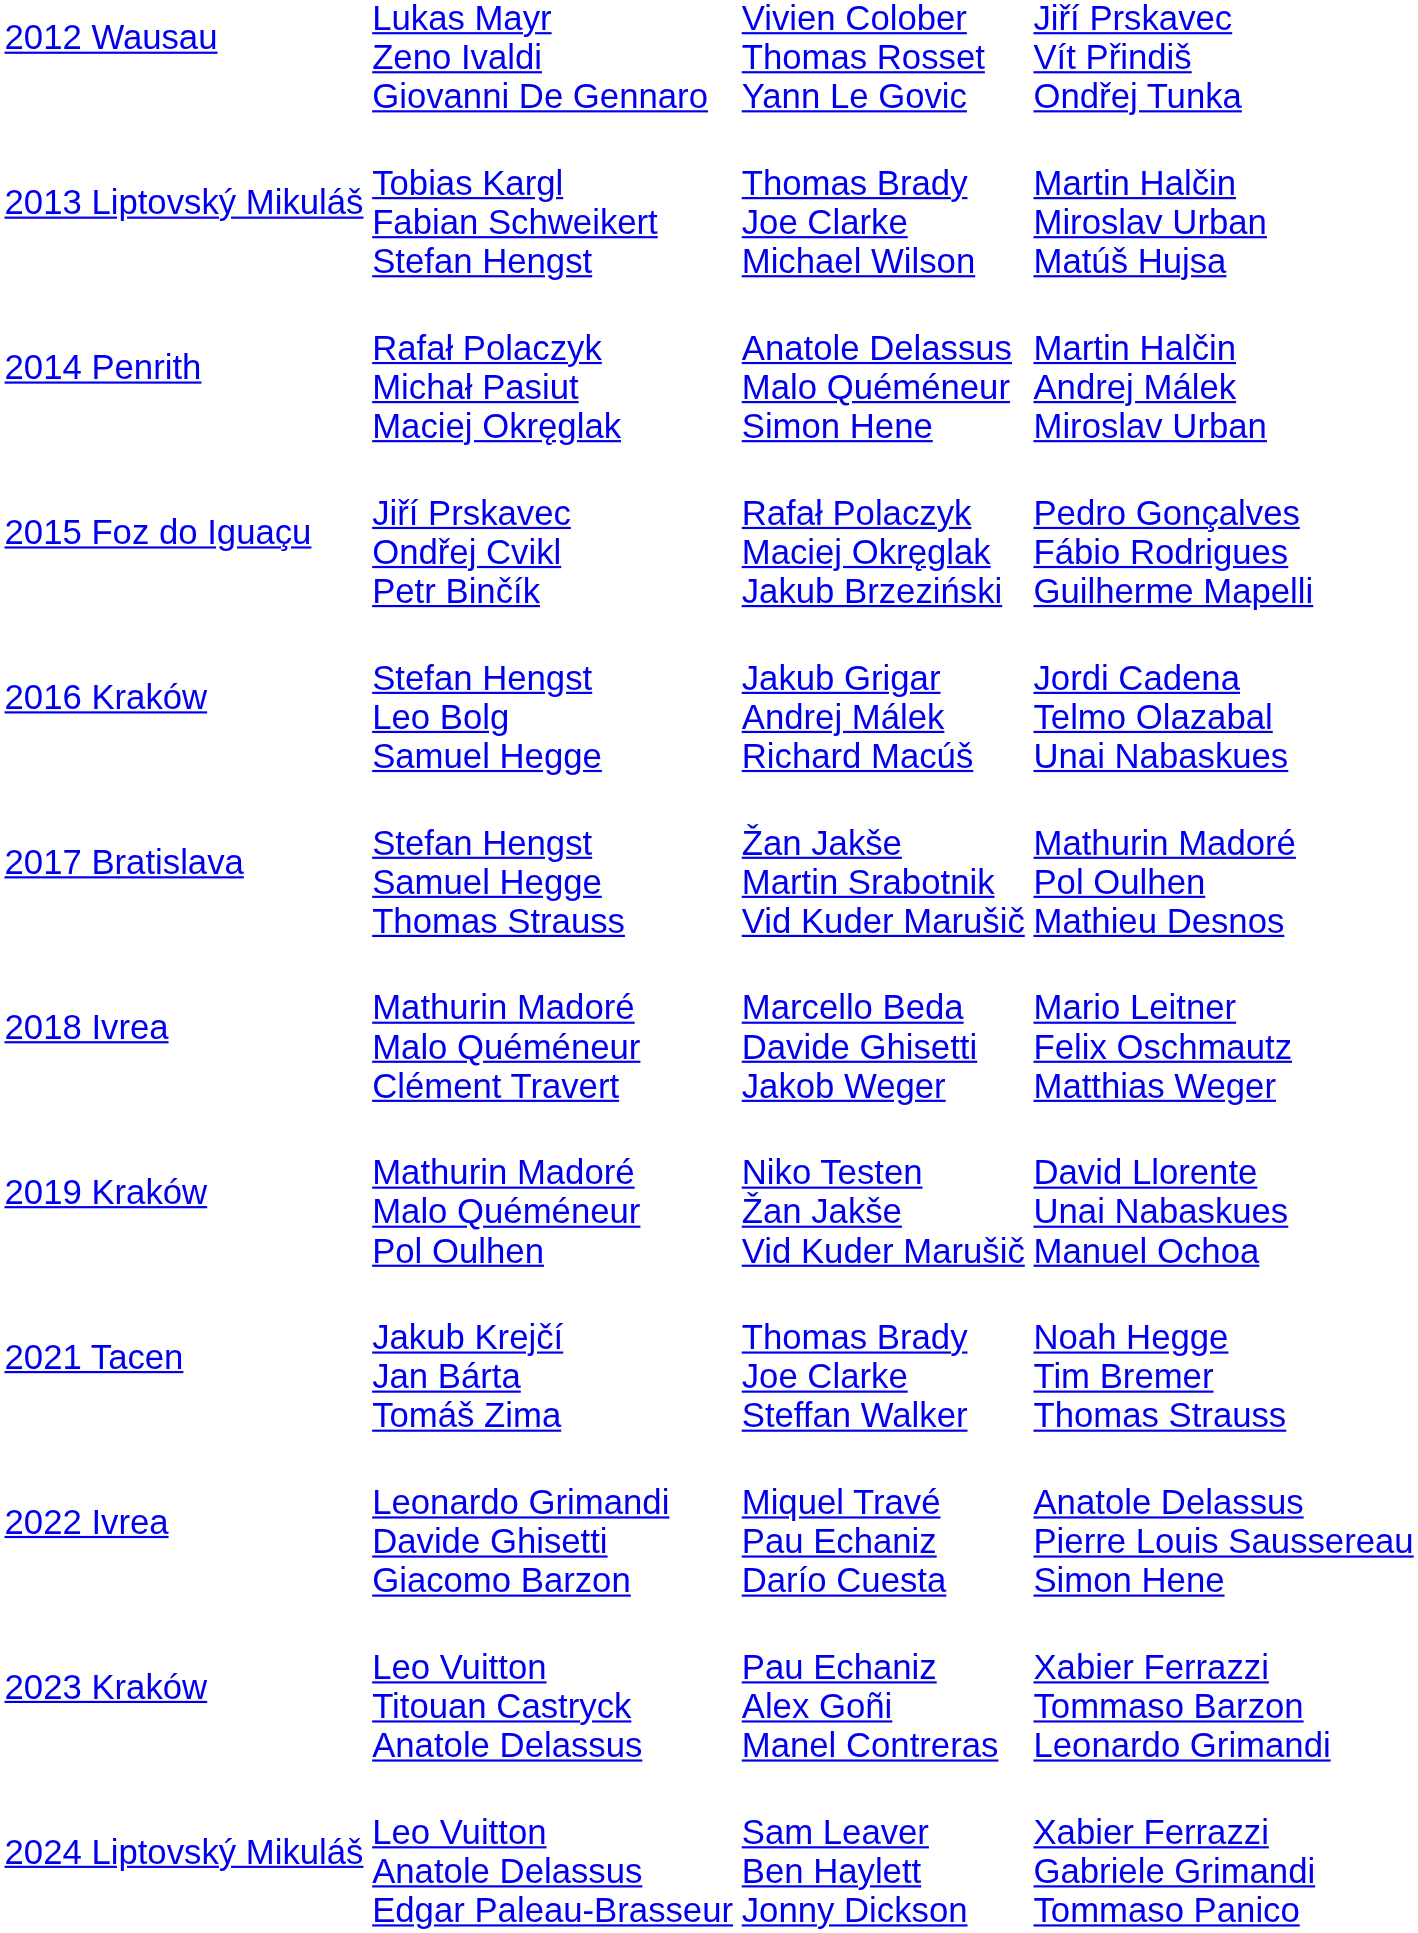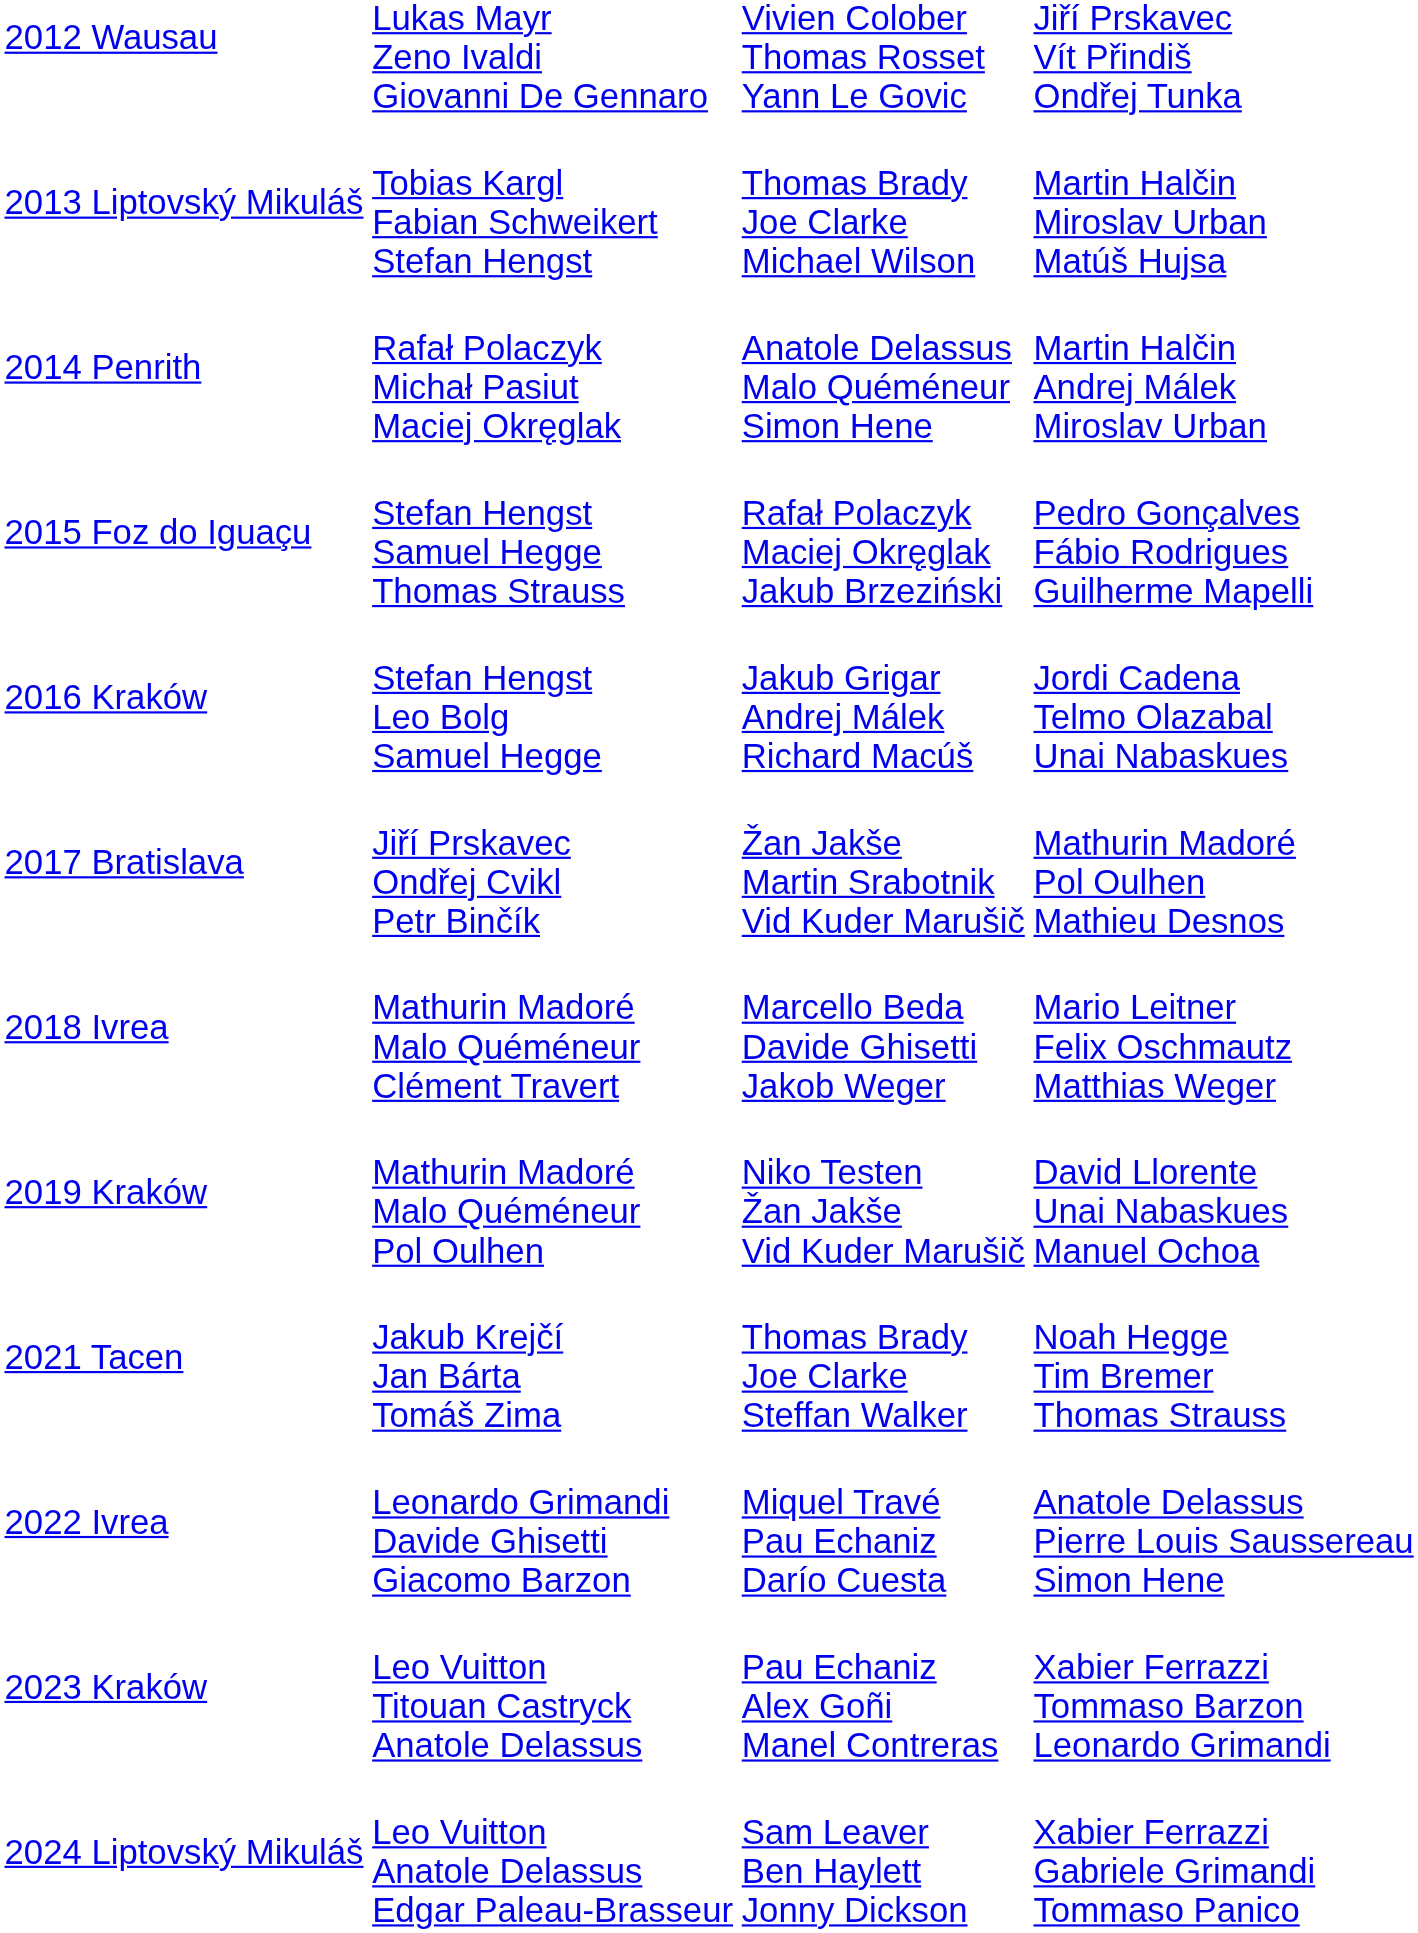 <table>
 <tr>
 <td><a href='#'>2012 Wausau</a></td>
 <td><br><a href='#'>Lukas Mayr</a><br><a href='#'>Zeno Ivaldi</a><br><a href='#'>Giovanni De Gennaro</a></td>
 <td><br><a href='#'>Vivien Colober</a><br><a href='#'>Thomas Rosset</a><br><a href='#'>Yann Le Govic</a></td>
 <td><br><a href='#'>Jiří Prskavec</a><br><a href='#'>Vít Přindiš</a><br><a href='#'>Ondřej Tunka</a></td>
 </tr>
 <tr>
 <td><a href='#'>2013 Liptovský Mikuláš</a></td>
 <td><br><a href='#'>Tobias Kargl</a><br><a href='#'>Fabian Schweikert</a><br><a href='#'>Stefan Hengst</a></td>
 <td><br><a href='#'>Thomas Brady</a><br><a href='#'>Joe Clarke</a><br><a href='#'>Michael Wilson</a></td>
 <td><br><a href='#'>Martin Halčin</a><br><a href='#'>Miroslav Urban</a><br><a href='#'>Matúš Hujsa</a></td>
 </tr>
 <tr>
 <td><a href='#'>2014 Penrith</a></td>
 <td><br><a href='#'>Rafał Polaczyk</a><br><a href='#'>Michał Pasiut</a><br><a href='#'>Maciej Okręglak</a></td>
 <td><br><a href='#'>Anatole Delassus</a><br><a href='#'>Malo Quéméneur</a><br><a href='#'>Simon Hene</a></td>
 <td><br><a href='#'>Martin Halčin</a><br><a href='#'>Andrej Málek</a><br><a href='#'>Miroslav Urban</a></td>
 </tr>
 <tr>
 <td><a href='#'>2015 Foz do Iguaçu</a></td>
-<td><br><a href='#'>Jiří Prskavec</a><br><a href='#'>Ondřej Cvikl</a><br><a href='#'>Petr Binčík</a></td>
+<td><br><a href='#'>Stefan Hengst</a><br><a href='#'>Samuel Hegge</a><br><a href='#'>Thomas Strauss</a></td>
 <td><br><a href='#'>Rafał Polaczyk</a><br><a href='#'>Maciej Okręglak</a><br><a href='#'>Jakub Brzeziński</a></td>
 <td><br><a href='#'>Pedro Gonçalves</a><br><a href='#'>Fábio Rodrigues</a><br><a href='#'>Guilherme Mapelli</a></td>
 </tr>
 <tr>
 <td><a href='#'>2016 Kraków</a></td>
 <td><br><a href='#'>Stefan Hengst</a><br><a href='#'>Leo Bolg</a><br><a href='#'>Samuel Hegge</a></td>
 <td><br><a href='#'>Jakub Grigar</a><br><a href='#'>Andrej Málek</a><br><a href='#'>Richard Macúš</a></td>
 <td><br><a href='#'>Jordi Cadena</a><br><a href='#'>Telmo Olazabal</a><br><a href='#'>Unai Nabaskues</a></td>
 </tr>
 <tr>
 <td><a href='#'>2017 Bratislava</a></td>
-<td><br><a href='#'>Stefan Hengst</a><br><a href='#'>Samuel Hegge</a><br><a href='#'>Thomas Strauss</a></td>
+<td><br><a href='#'>Jiří Prskavec</a><br><a href='#'>Ondřej Cvikl</a><br><a href='#'>Petr Binčík</a></td>
 <td><br><a href='#'>Žan Jakše</a><br><a href='#'>Martin Srabotnik</a><br><a href='#'>Vid Kuder Marušič</a></td>
 <td><br><a href='#'>Mathurin Madoré</a><br><a href='#'>Pol Oulhen</a><br><a href='#'>Mathieu Desnos</a></td>
 </tr>
 <tr>
 <td><a href='#'>2018 Ivrea</a></td>
 <td><br><a href='#'>Mathurin Madoré</a><br><a href='#'>Malo Quéméneur</a><br><a href='#'>Clément Travert</a></td>
 <td><br><a href='#'>Marcello Beda</a><br><a href='#'>Davide Ghisetti</a><br><a href='#'>Jakob Weger</a></td>
 <td><br><a href='#'>Mario Leitner</a><br><a href='#'>Felix Oschmautz</a><br><a href='#'>Matthias Weger</a></td>
 </tr>
 <tr>
 <td><a href='#'>2019 Kraków</a></td>
 <td><br><a href='#'>Mathurin Madoré</a><br><a href='#'>Malo Quéméneur</a><br><a href='#'>Pol Oulhen</a></td>
 <td><br><a href='#'>Niko Testen</a><br><a href='#'>Žan Jakše</a><br><a href='#'>Vid Kuder Marušič</a></td>
 <td><br><a href='#'>David Llorente</a><br><a href='#'>Unai Nabaskues</a><br><a href='#'>Manuel Ochoa</a></td>
 </tr>
 <tr>
 <td><a href='#'>2021 Tacen</a></td>
 <td><br><a href='#'>Jakub Krejčí</a><br><a href='#'>Jan Bárta</a><br><a href='#'>Tomáš Zima</a></td>
 <td><br><a href='#'>Thomas Brady</a><br><a href='#'>Joe Clarke</a><br><a href='#'>Steffan Walker</a></td>
 <td><br><a href='#'>Noah Hegge</a><br><a href='#'>Tim Bremer</a><br><a href='#'>Thomas Strauss</a></td>
 </tr>
 <tr>
 <td><a href='#'>2022 Ivrea</a></td>
 <td><br><a href='#'>Leonardo Grimandi</a><br><a href='#'>Davide Ghisetti</a><br><a href='#'>Giacomo Barzon</a></td>
 <td><br><a href='#'>Miquel Travé</a><br><a href='#'>Pau Echaniz</a><br><a href='#'>Darío Cuesta</a></td>
 <td><br><a href='#'>Anatole Delassus</a><br><a href='#'>Pierre Louis Saussereau</a><br><a href='#'>Simon Hene</a></td>
 </tr>
 <tr>
 <td><a href='#'>2023 Kraków</a></td>
 <td><br><a href='#'>Leo Vuitton</a><br><a href='#'>Titouan Castryck</a><br><a href='#'>Anatole Delassus</a></td>
 <td><br><a href='#'>Pau Echaniz</a><br><a href='#'>Alex Goñi</a><br><a href='#'>Manel Contreras</a></td>
 <td><br><a href='#'>Xabier Ferrazzi</a><br><a href='#'>Tommaso Barzon</a><br><a href='#'>Leonardo Grimandi</a></td>
 </tr>
 <tr>
 <td><a href='#'>2024 Liptovský Mikuláš</a></td>
 <td><br><a href='#'>Leo Vuitton</a><br><a href='#'>Anatole Delassus</a><br><a href='#'>Edgar Paleau-Brasseur</a></td>
 <td><br><a href='#'>Sam Leaver</a><br><a href='#'>Ben Haylett</a><br><a href='#'>Jonny Dickson</a></td>
 <td><br><a href='#'>Xabier Ferrazzi</a><br><a href='#'>Gabriele Grimandi</a><br><a href='#'>Tommaso Panico</a></td>
 </tr>
 </table>
